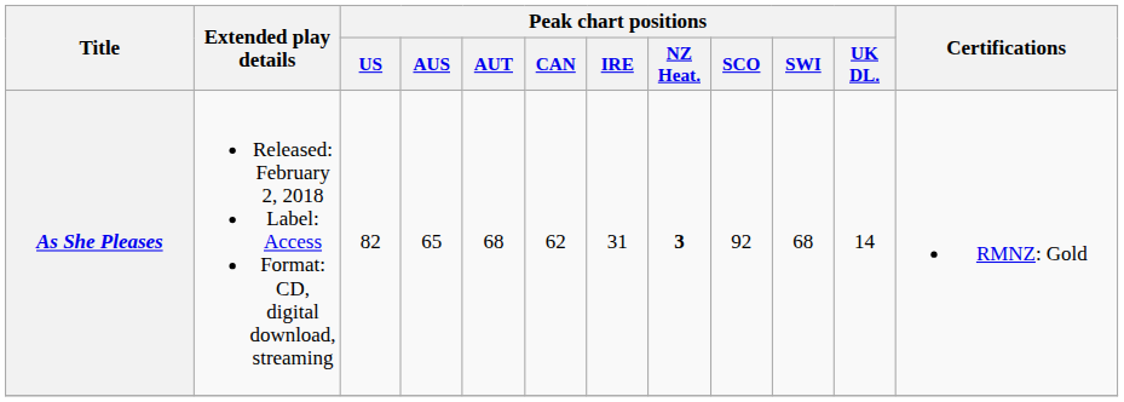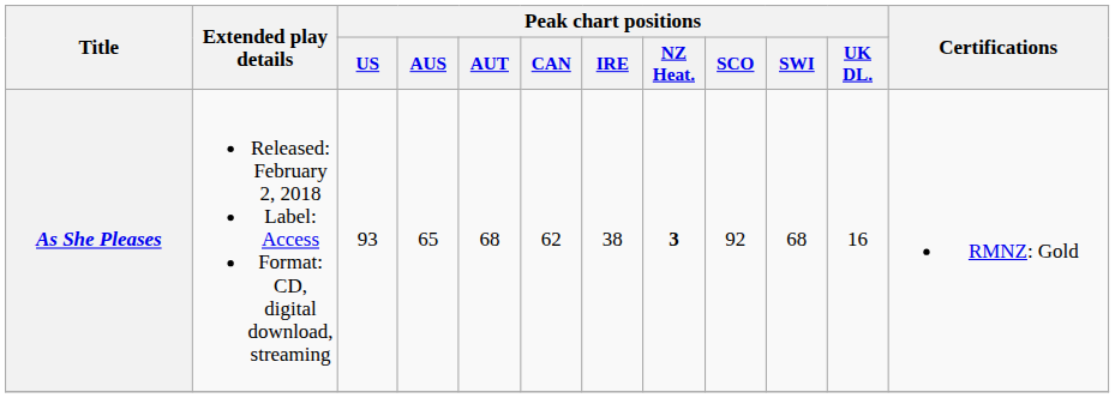 <table class="wikitable plainrowheaders" style="text-align:center;">
 <tr>
 <th scope="col" rowspan="2" style="width:9.5em;">Title</th>
 <th scope="col" rowspan="2">Extended play details</th>
 <th scope="col" colspan="9">Peak chart positions</th>
 <th scope="col" rowspan="2" style="width:11em;">Certifications</th>
 </tr>
 <tr>
 <th scope="col" style="width:3em;font-size:90%;"><a href='#'>US</a><br></th>
 <th scope="col" style="width:3em;font-size:90%;"><a href='#'>AUS</a><br></th>
 <th scope="col" style="width:3em;font-size:90%;"><a href='#'>AUT</a><br></th>
 <th scope="col" style="width:3em;font-size:90%;"><a href='#'>CAN</a><br></th>
 <th scope="col" style="width:3em;font-size:90%;"><a href='#'>IRE</a><br></th>
 <th scope="col" style="width:3em;font-size:90%;"><a href='#'>NZ<br>Heat.</a><br></th>
 <th scope="col" style="width:3em;font-size:90%;"><a href='#'>SCO</a><br></th>
 <th scope="col" style="width:3em;font-size:90%;"><a href='#'>SWI</a><br></th>
 <th scope="col" style="width:3em;font-size:90%;"><a href='#'>UK<br>DL.</a><br></th>
 </tr>
 <tr>
 <th scope="row"><em><a href='#'>As She Pleases</a></em></th>
 <td><br><ul><li>Released: February 2, 2018</li><li>Label: <a href='#'>Access</a></li><li>Format: CD, digital download, streaming</li></ul></td>
-<td>82</td>
+<td>93</td>
 <td>65</td>
 <td>68</td>
 <td>62</td>
-<td>31</td>
+<td>38</td>
 <td><strong>3</strong></td>
 <td>92</td>
 <td>68</td>
-<td>14</td>
+<td>16</td>
 <td><br><ul><li><a href='#'>RMNZ</a>: Gold</li></ul></td>
 </tr>
 <tr>
 </tr>
 </table>
